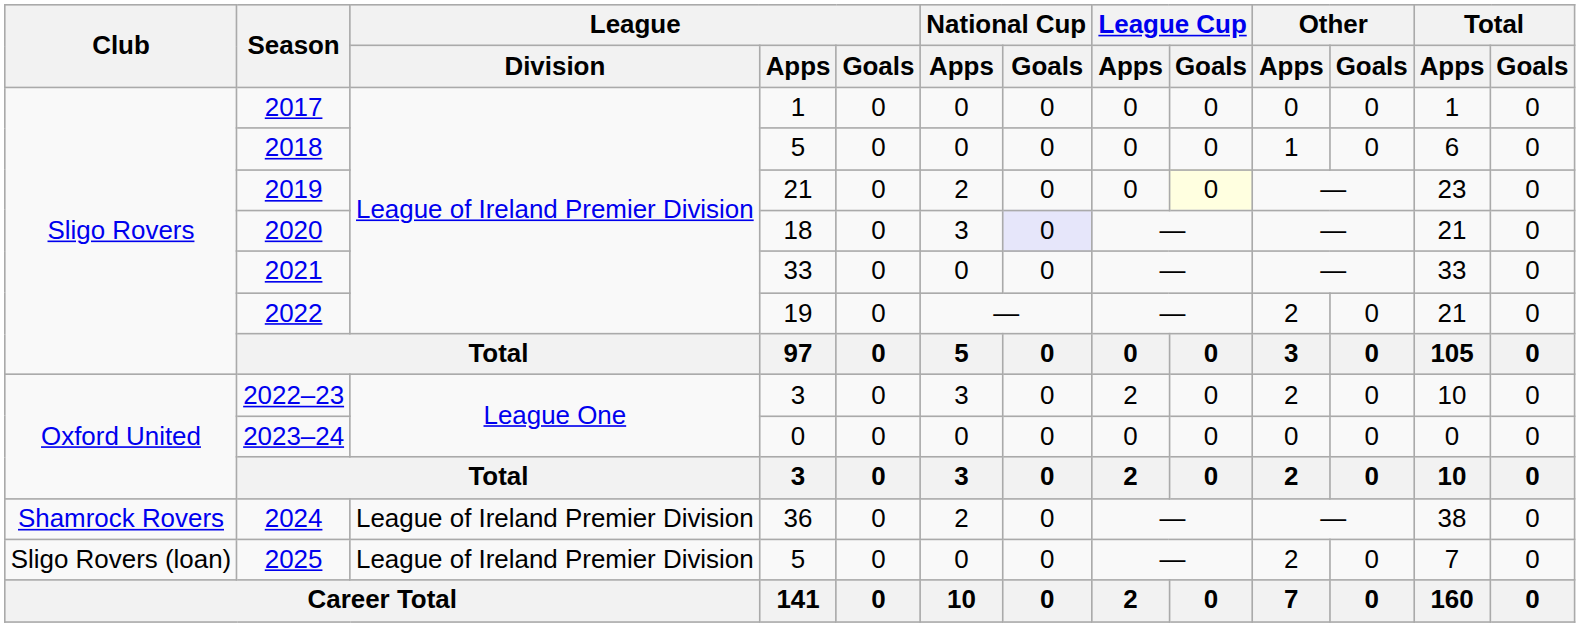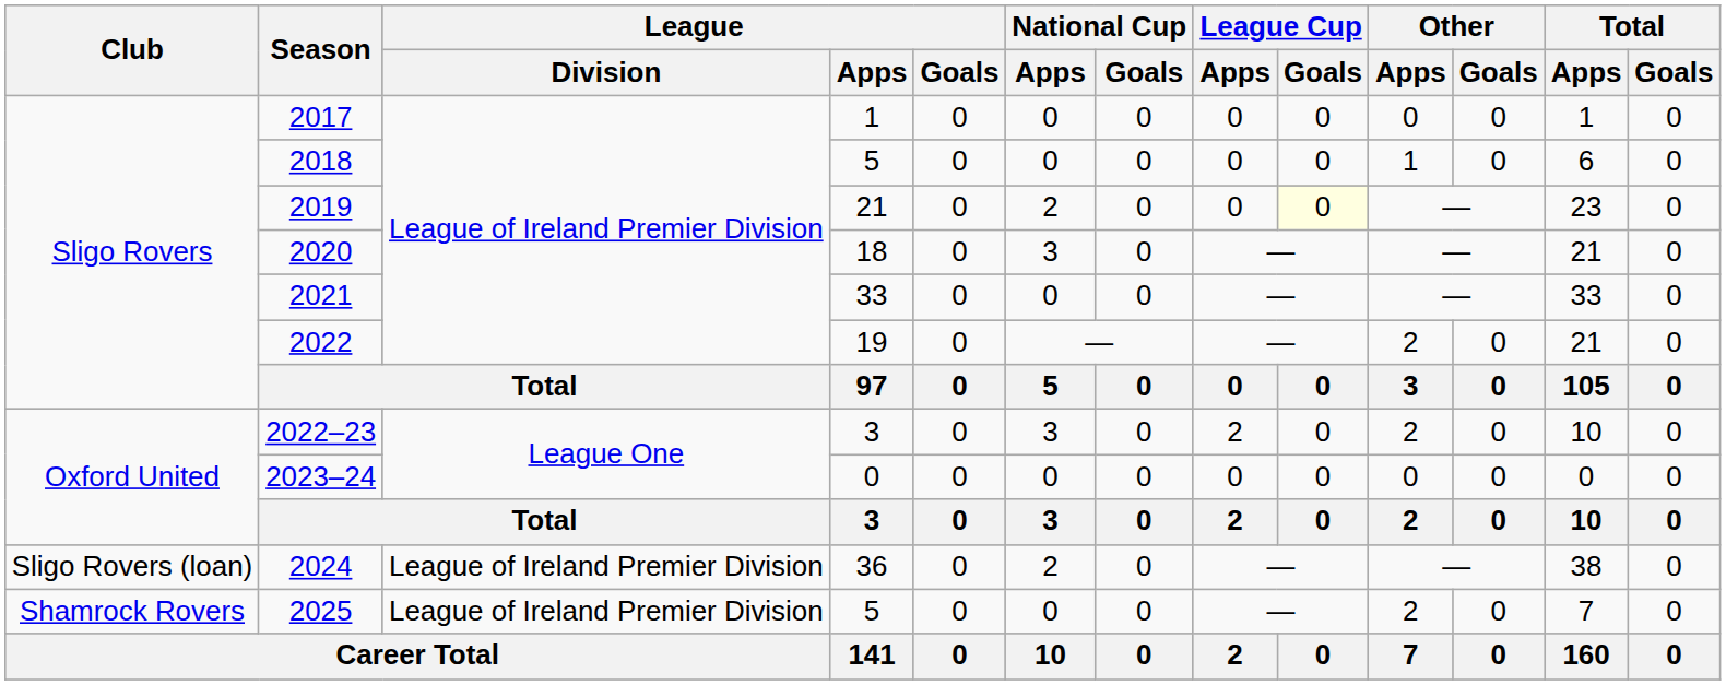 <table class="wikitable" border="1" style="text-align: center;">
 <tr>
 <th rowspan="2">Club</th>
 <th rowspan="2">Season</th>
 <th colspan="3">League</th>
 <th colspan="2">National Cup</th>
 <th colspan="2"><a href='#'>League Cup</a></th>
 <th colspan="2">Other</th>
 <th colspan="2">Total</th>
 </tr>
 <tr>
 <th>Division</th>
 <th>Apps</th>
 <th>Goals</th>
 <th>Apps</th>
 <th>Goals</th>
 <th>Apps</th>
 <th>Goals</th>
 <th>Apps</th>
 <th>Goals</th>
 <th>Apps</th>
 <th>Goals</th>
 </tr>
 <tr>
 <td rowspan="7"><a href='#'>Sligo Rovers</a></td>
 <td><a href='#'>2017</a></td>
 <td rowspan="6"><a href='#'>League of Ireland Premier Division</a></td>
 <td>1</td>
 <td>0</td>
 <td>0</td>
 <td>0</td>
 <td>0</td>
 <td>0</td>
 <td>0</td>
 <td>0</td>
 <td>1</td>
 <td>0</td>
 </tr>
 <tr>
 <td><a href='#'>2018</a></td>
 <td>5</td>
 <td>0</td>
 <td>0</td>
 <td>0</td>
 <td>0</td>
 <td>0</td>
 <td>1</td>
 <td>0</td>
 <td>6</td>
 <td>0</td>
 </tr>
 <tr>
 <td><a href='#'>2019</a></td>
 <td>21</td>
 <td>0</td>
 <td>2</td>
 <td>0</td>
 <td>0</td>
 <td style="background: lightyellow;">0</td>
 <td colspan="2">—</td>
 <td>23</td>
 <td>0</td>
 </tr>
 <tr>
 <td><a href='#'>2020</a></td>
 <td>18</td>
 <td>0</td>
 <td>3</td>
-<td style="background: lavender;">0</td>
+<td>0</td>
 <td colspan="2">—</td>
 <td colspan="2">—</td>
 <td>21</td>
 <td>0</td>
 </tr>
 <tr>
 <td><a href='#'>2021</a></td>
 <td>33</td>
 <td>0</td>
 <td>0</td>
 <td>0</td>
 <td colspan="2">—</td>
 <td colspan="2">—</td>
 <td>33</td>
 <td>0</td>
 </tr>
 <tr>
 <td><a href='#'>2022</a></td>
 <td>19</td>
 <td>0</td>
 <td colspan="2">—</td>
 <td colspan="2">—</td>
 <td>2</td>
 <td>0</td>
 <td>21</td>
 <td>0</td>
 </tr>
 <tr>
 <th colspan="2">Total</th>
 <th>97</th>
 <th>0</th>
 <th>5</th>
 <th>0</th>
 <th>0</th>
 <th>0</th>
 <th>3</th>
 <th>0</th>
 <th>105</th>
 <th>0</th>
 </tr>
 <tr>
 <td rowspan="3"><a href='#'>Oxford United</a></td>
 <td><a href='#'>2022–23</a></td>
 <td rowspan="2"><a href='#'>League One</a></td>
 <td>3</td>
 <td>0</td>
 <td>3</td>
 <td>0</td>
 <td>2</td>
 <td>0</td>
 <td>2</td>
 <td>0</td>
 <td>10</td>
 <td>0</td>
 </tr>
 <tr>
 <td><a href='#'>2023–24</a></td>
 <td>0</td>
 <td>0</td>
 <td>0</td>
 <td>0</td>
 <td>0</td>
 <td>0</td>
 <td>0</td>
 <td>0</td>
 <td>0</td>
 <td>0</td>
 </tr>
 <tr>
 <th colspan="2">Total</th>
 <th>3</th>
 <th>0</th>
 <th>3</th>
 <th>0</th>
 <th>2</th>
 <th>0</th>
 <th>2</th>
 <th>0</th>
 <th>10</th>
 <th>0</th>
 </tr>
 <tr>
-<td><a href='#'>Shamrock Rovers</a></td>
+<td>Sligo Rovers (loan)</td>
 <td><a href='#'>2024</a></td>
 <td>League of Ireland Premier Division</td>
 <td>36</td>
 <td>0</td>
 <td>2</td>
 <td>0</td>
 <td colspan="2">—</td>
 <td colspan="2">—</td>
 <td>38</td>
 <td>0</td>
 </tr>
 <tr>
-<td>Sligo Rovers (loan)</td>
+<td><a href='#'>Shamrock Rovers</a></td>
 <td><a href='#'>2025</a></td>
 <td>League of Ireland Premier Division</td>
 <td>5</td>
 <td>0</td>
 <td>0</td>
 <td>0</td>
 <td colspan="2">—</td>
 <td>2</td>
 <td>0</td>
 <td>7</td>
 <td>0</td>
 </tr>
 <tr>
 <th colspan="3">Career Total</th>
 <th>141</th>
 <th>0</th>
 <th>10</th>
 <th>0</th>
 <th>2</th>
 <th>0</th>
 <th>7</th>
 <th>0</th>
 <th>160</th>
 <th>0</th>
 </tr>
 </table>
